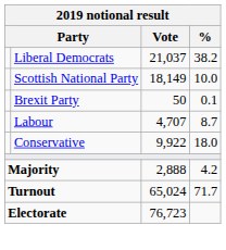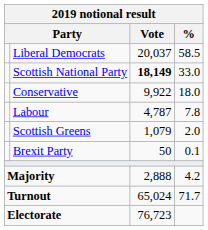 <table class="wikitable">
 <tr>
 <th colspan="4">2019 notional result  </th>
 </tr>
 <tr>
 <th bgcolor="#DDDDFF" width="130px" colspan="2">Party</th>
 <th bgcolor="#DDDDFF" width="50px">Vote</th>
 <th bgcolor="#DDDDFF" width="30px">%</th>
 </tr>
 <tr>
 <td></td>
 <td><a href='#'>Liberal Democrats</a></td>
-<td align="right">21,037</td>
-<td align="right">38.2</td>
+<td align="right">20,037</td>
+<td align="right">58.5</td>
 </tr>
 <tr>
 <td></td>
 <td><a href='#'>Scottish National Party</a></td>
-<td align=right>18,149</td>
-<td align=right>10.0</td>
+<td align=right><strong>18,149</strong></td>
+<td align=right>33.0</td>
+</tr>
+<tr>
+<td></td>
+<td><a href='#'>Conservative</a></td>
+<td align=right>9,922</td>
+<td align=right>18.0</td>
+</tr>
+<tr>
+<td></td>
+<td><a href='#'>Labour</a></td>
+<td align=right>4,787</td>
+<td align=right>7.8</td>
+</tr>
+<tr>
+<td></td>
+<td><a href='#'>Scottish Greens</a></td>
+<td align=right>1,079</td>
+<td align=right>2.0</td>
 </tr>
 <tr>
 <td></td>
 <td><a href='#'> Brexit Party</a></td>
 <td align="right">50</td>
 <td align="right">0.1</td>
-</tr>
-<tr>
-<td></td>
-<td><a href='#'>Labour</a></td>
-<td align=right>4,707</td>
-<td align=right>8.7</td>
-</tr>
-<tr>
-<td></td>
-<td><a href='#'>Conservative</a></td>
-<td align=right>9,922</td>
-<td align=right>18.0</td>
 </tr>
 <tr>
 <td colspan="4" bgcolor="#EAECF0"></td>
 </tr>
 <tr>
 <td colspan="2"><strong>Majority</strong></td>
 <td align="right">2,888</td>
 <td align="right">4.2</td>
 </tr>
 <tr>
 <td colspan="2"><strong>Turnout</strong></td>
 <td align="right">65,024</td>
 <td align="right">71.7</td>
 </tr>
 <tr>
 <td colspan="2"><strong>Electorate</strong></td>
 <td align=right>76,723</td>
 </tr>
 </table>
